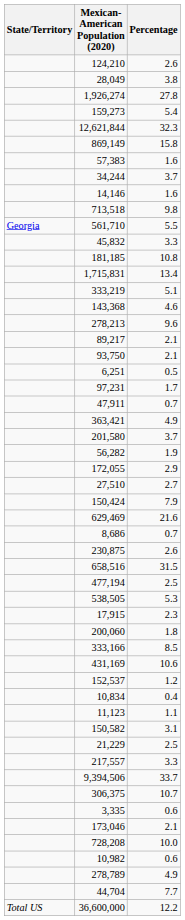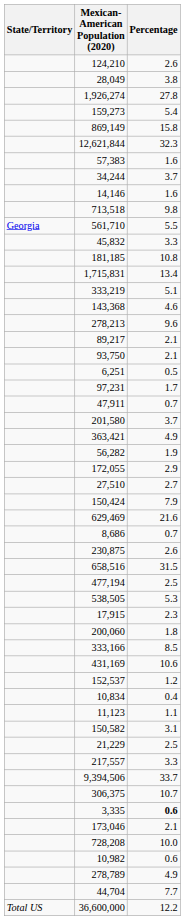 <table class="wikitable sortable">
 <tr>
 <th>State/Territory</th>
 <th>Mexican-<br>American<br>Population<br>(2020)</th>
 <th>Percentage</th>
 </tr>
 <tr>
 <td></td>
 <td align="right">124,210</td>
 <td align="right">2.6</td>
 </tr>
 <tr>
 <td></td>
 <td align="right">28,049</td>
 <td align="right">3.8</td>
 </tr>
 <tr>
 <td></td>
 <td align="right">1,926,274</td>
 <td align="right">27.8</td>
 </tr>
 <tr>
 <td></td>
 <td align="right">159,273</td>
 <td align="right">5.4</td>
 </tr>
 <tr>
 <td></td>
-<td align="right">12,621,844</td>
-<td align="right">32.3</td>
+<td align="right">869,149</td>
+<td align="right">15.8</td>
 </tr>
 <tr>
 <td></td>
-<td align="right">869,149</td>
-<td align="right">15.8</td>
+<td align="right">12,621,844</td>
+<td align="right">32.3</td>
 </tr>
 <tr>
 <td></td>
 <td align="right">57,383</td>
 <td align="right">1.6</td>
 </tr>
 <tr>
 <td></td>
 <td align="right">34,244</td>
 <td align="right">3.7</td>
 </tr>
 <tr>
 <td></td>
 <td align="right">14,146</td>
 <td align="right">1.6</td>
 </tr>
 <tr>
 <td></td>
 <td align="right">713,518</td>
 <td align="right">9.8</td>
 </tr>
 <tr>
 <td> <a href='#'>Georgia</a></td>
 <td align="right">561,710</td>
 <td align="right">5.5</td>
 </tr>
 <tr>
 <td></td>
 <td align="right">45,832</td>
 <td align="right">3.3</td>
 </tr>
 <tr>
 <td></td>
 <td align="right">181,185</td>
 <td align="right">10.8</td>
 </tr>
 <tr>
 <td></td>
 <td align="right">1,715,831</td>
 <td align="right">13.4</td>
 </tr>
 <tr>
 <td></td>
 <td align="right">333,219</td>
 <td align="right">5.1</td>
 </tr>
 <tr>
 <td></td>
 <td align="right">143,368</td>
 <td align="right">4.6</td>
 </tr>
 <tr>
 <td></td>
 <td align="right">278,213</td>
 <td align="right">9.6</td>
 </tr>
 <tr>
 <td></td>
 <td align="right">89,217</td>
 <td align="right">2.1</td>
 </tr>
 <tr>
 <td></td>
 <td align="right">93,750</td>
 <td align="right">2.1</td>
 </tr>
 <tr>
 <td></td>
 <td align="right">6,251</td>
 <td align="right">0.5</td>
 </tr>
 <tr>
 <td></td>
 <td align="right">97,231</td>
 <td align="right">1.7</td>
 </tr>
 <tr>
 <td></td>
 <td align="right">47,911</td>
 <td align="right">0.7</td>
 </tr>
 <tr>
 <td></td>
-<td align="right">363,421</td>
-<td align="right">4.9</td>
+<td align="right">201,580</td>
+<td align="right">3.7</td>
 </tr>
 <tr>
 <td></td>
-<td align="right">201,580</td>
-<td align="right">3.7</td>
+<td align="right">363,421</td>
+<td align="right">4.9</td>
 </tr>
 <tr>
 <td></td>
 <td align="right">56,282</td>
 <td align="right">1.9</td>
 </tr>
 <tr>
 <td></td>
 <td align="right">172,055</td>
 <td align="right">2.9</td>
 </tr>
 <tr>
 <td></td>
 <td align="right">27,510</td>
 <td align="right">2.7</td>
 </tr>
 <tr>
 <td></td>
 <td align="right">150,424</td>
 <td align="right">7.9</td>
 </tr>
 <tr>
 <td></td>
 <td align="right">629,469</td>
 <td align="right">21.6</td>
 </tr>
 <tr>
 <td></td>
 <td align="right">8,686</td>
 <td align="right">0.7</td>
 </tr>
 <tr>
 <td></td>
 <td align="right">230,875</td>
 <td align="right">2.6</td>
 </tr>
 <tr>
 <td></td>
 <td align="right">658,516</td>
 <td align="right">31.5</td>
 </tr>
 <tr>
 <td></td>
 <td align="right">477,194</td>
 <td align="right">2.5</td>
 </tr>
 <tr>
 <td></td>
 <td align="right">538,505</td>
 <td align="right">5.3</td>
 </tr>
 <tr>
 <td></td>
 <td align="right">17,915</td>
 <td align="right">2.3</td>
 </tr>
 <tr>
 <td></td>
 <td align="right">200,060</td>
 <td align="right">1.8</td>
 </tr>
 <tr>
 <td></td>
 <td align="right">333,166</td>
 <td align="right">8.5</td>
 </tr>
 <tr>
 <td></td>
 <td align="right">431,169</td>
 <td align="right">10.6</td>
 </tr>
 <tr>
 <td></td>
 <td align="right">152,537</td>
 <td align="right">1.2</td>
 </tr>
 <tr>
 <td></td>
 <td align="right">10,834</td>
 <td align="right">0.4</td>
 </tr>
 <tr>
 <td></td>
 <td align="right">11,123</td>
 <td align="right">1.1</td>
 </tr>
 <tr>
 <td></td>
 <td align="right">150,582</td>
 <td align="right">3.1</td>
 </tr>
 <tr>
 <td></td>
 <td align="right">21,229</td>
 <td align="right">2.5</td>
 </tr>
 <tr>
 <td></td>
 <td align="right">217,557</td>
 <td align="right">3.3</td>
 </tr>
 <tr>
 <td></td>
 <td align="right">9,394,506</td>
 <td align="right">33.7</td>
 </tr>
 <tr>
 <td></td>
 <td align="right">306,375</td>
 <td align="right">10.7</td>
 </tr>
 <tr>
 <td></td>
 <td align="right">3,335</td>
-<td align="right">0.6</td>
+<td align="right"><strong>0.6</strong></td>
 </tr>
 <tr>
 <td></td>
 <td align="right">173,046</td>
 <td align="right">2.1</td>
 </tr>
 <tr>
 <td></td>
 <td align="right">728,208</td>
 <td align="right">10.0</td>
 </tr>
 <tr>
 <td></td>
 <td align="right">10,982</td>
 <td align="right">0.6</td>
 </tr>
 <tr>
 <td></td>
 <td align="right">278,789</td>
 <td align="right">4.9</td>
 </tr>
 <tr>
 <td></td>
 <td align="right">44,704</td>
 <td align="right">7.7</td>
 </tr>
 <tr>
 <td><em>Total US</em></td>
 <td align="right">36,600,000</td>
 <td align="right">12.2</td>
 </tr>
 </table>
